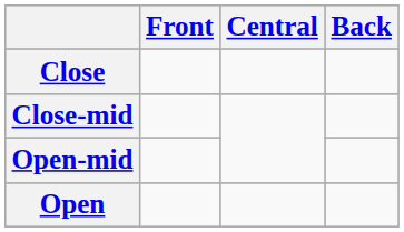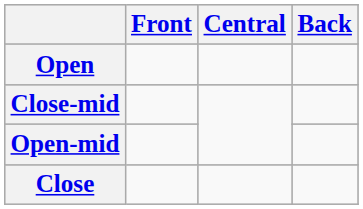 <table class="wikitable" style=text-align:center>
 <tr>
 <th></th>
 <th><a href='#'>Front</a></th>
 <th><a href='#'>Central</a></th>
 <th><a href='#'>Back</a></th>
 </tr>
 <tr>
-<th><a href='#'>Close</a></th>
+<th><a href='#'>Open</a></th>
+<td></td>
 <td> </td>
 <td></td>
-<td> </td>
 </tr>
 <tr>
 <th><a href='#'>Close-mid</a></th>
 <td></td>
 <td rowspan="2"></td>
 <td></td>
 </tr>
 <tr>
 <th><a href='#'>Open-mid</a></th>
 <td></td>
 <td> </td>
 </tr>
 <tr>
-<th><a href='#'>Open</a></th>
+<th><a href='#'>Close</a></th>
+<td> </td>
 <td></td>
 <td> </td>
-<td></td>
 </tr>
 </table>
